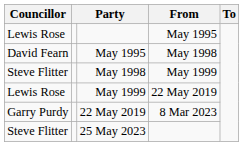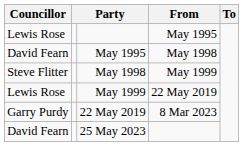 <table class=wikitable>
 <tr>
 <th>Councillor</th>
 <th colspan=2>Party</th>
 <th>From</th>
 <th>To</th>
 </tr>
 <tr>
 <td>Lewis Rose</td>
 <td></td>
 <td align=right></td>
 <td align=right>May 1995</td>
 </tr>
 <tr>
 <td>David Fearn</td>
 <td></td>
 <td align=right>May 1995</td>
 <td align=right>May 1998</td>
 </tr>
 <tr>
 <td>Steve Flitter</td>
 <td></td>
 <td align=right>May 1998</td>
 <td align=right>May 1999</td>
 </tr>
 <tr>
 <td>Lewis Rose</td>
 <td></td>
 <td align=right>May 1999</td>
 <td align=right>22 May 2019</td>
 </tr>
 <tr>
 <td>Garry Purdy</td>
 <td></td>
 <td align=right>22 May 2019</td>
 <td align=right>8 Mar 2023</td>
 </tr>
 <tr>
-<td>Steve Flitter</td>
+<td>David Fearn</td>
 <td></td>
 <td align=right>25 May 2023</td>
 <td align=right></td>
 </tr>
 </table>
